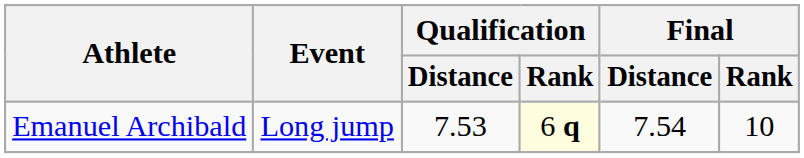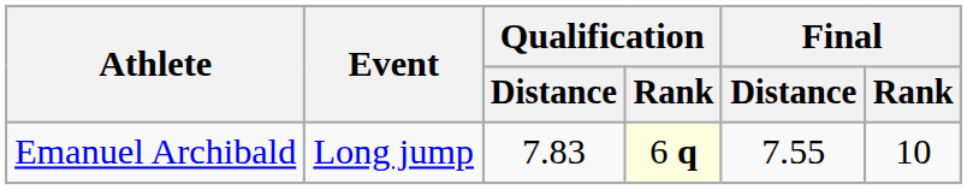 <table class="wikitable" style="font-size:90%; text-align:center">
 <tr>
 <th rowspan=2>Athlete</th>
 <th rowspan=2>Event</th>
 <th colspan=2>Qualification</th>
 <th colspan=2>Final</th>
 </tr>
 <tr style="font-size:95%">
 <th>Distance</th>
 <th>Rank</th>
 <th>Distance</th>
 <th>Rank</th>
 </tr>
 <tr>
 <td align=left><a href='#'>Emanuel Archibald</a></td>
 <td align=left><a href='#'>Long jump</a></td>
-<td>7.53</td>
+<td>7.83</td>
 <td style="background: lightyellow;">6 <strong>q</strong></td>
-<td>7.54</td>
+<td>7.55</td>
 <td>10</td>
 </tr>
 </table>
